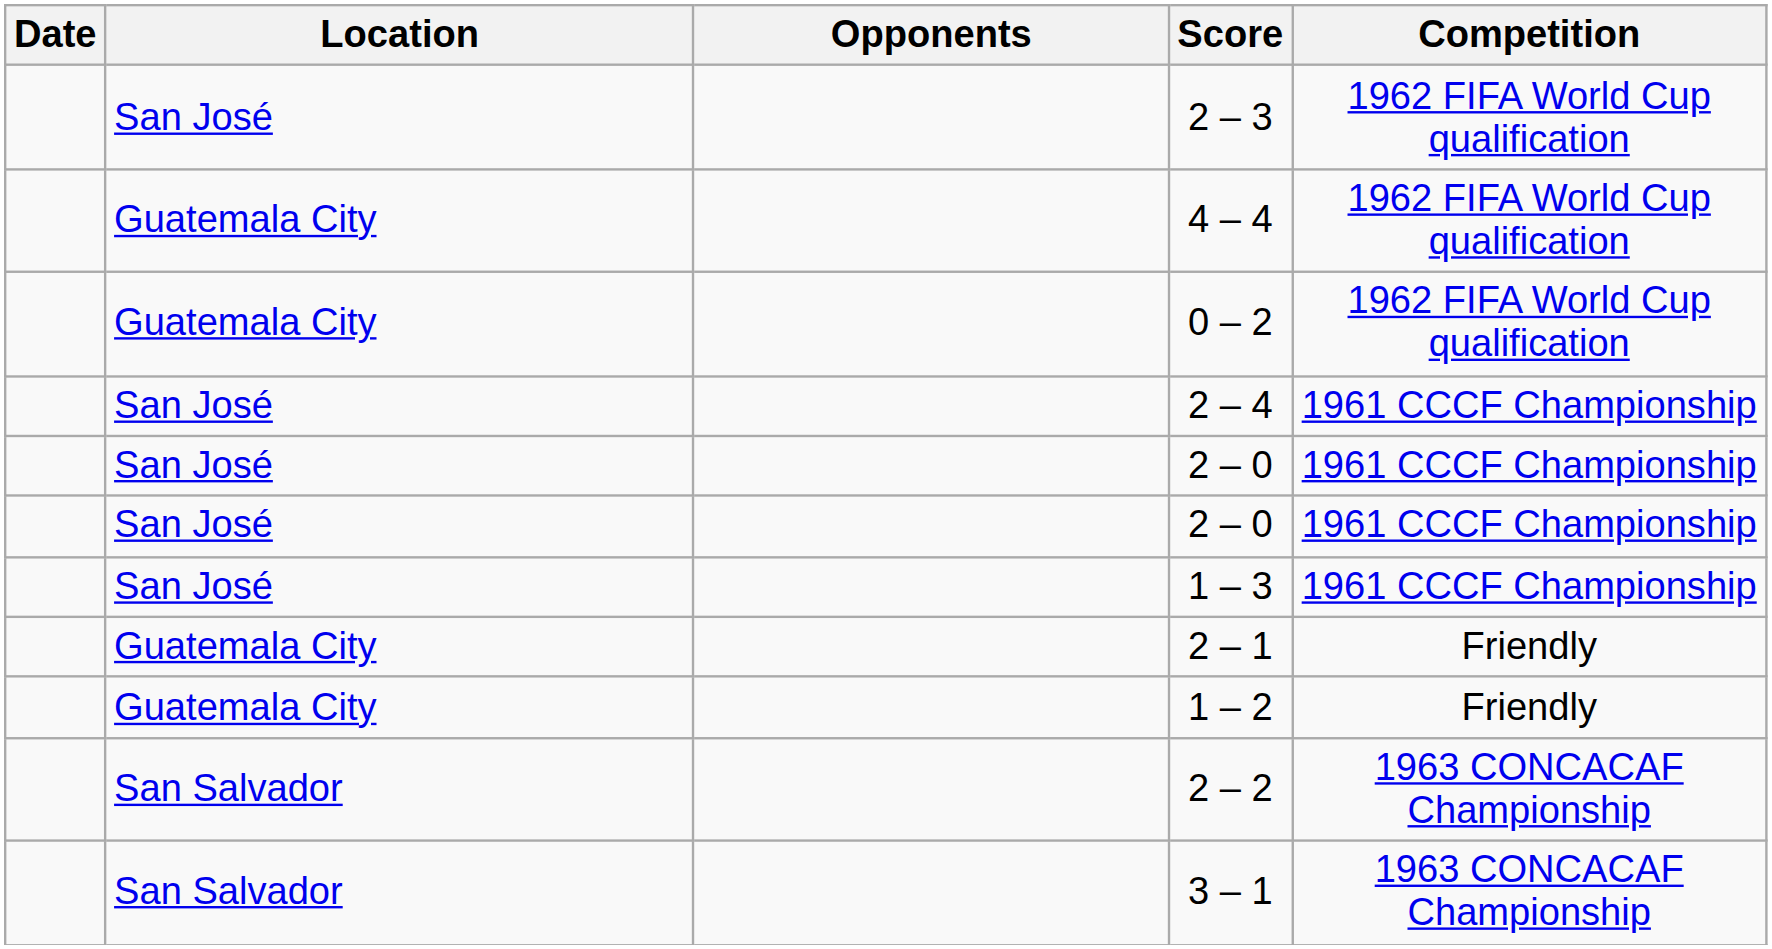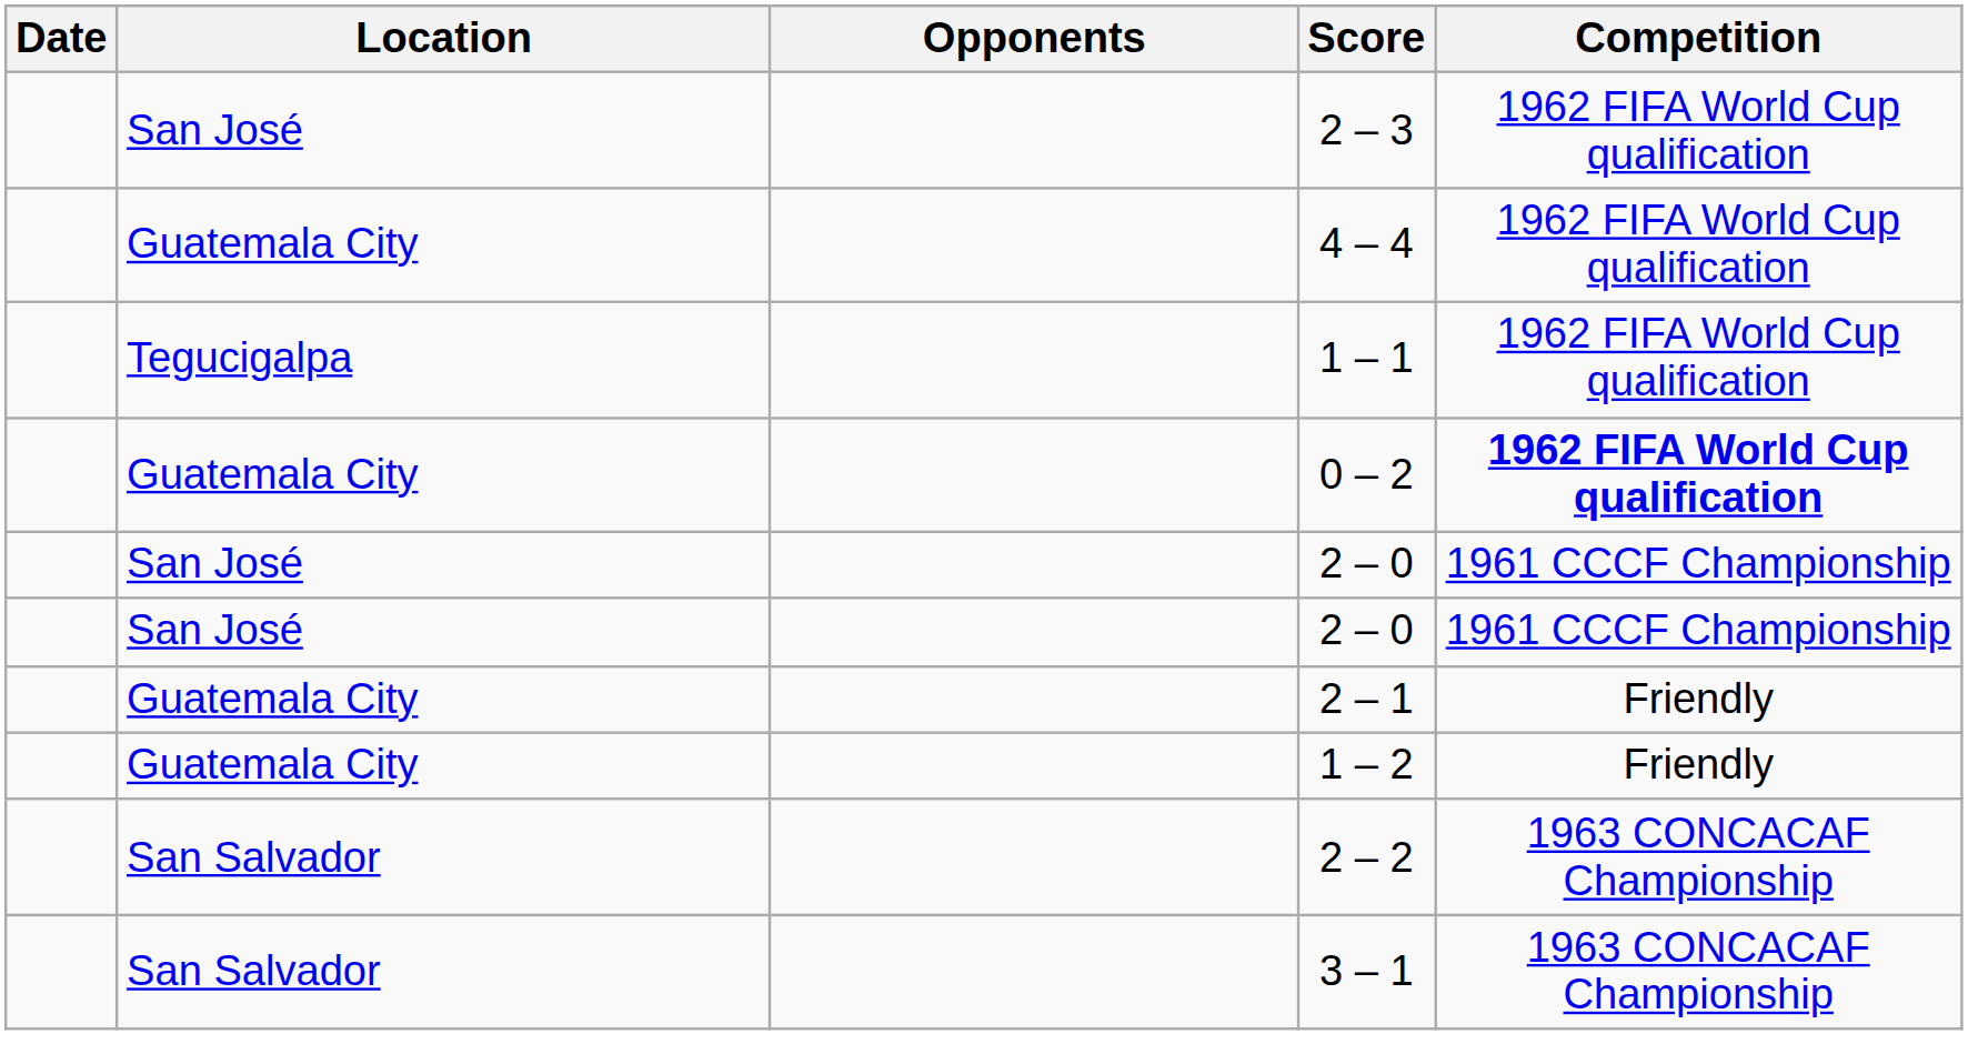 <table class="wikitable sortable" style="text-align:center">
 <tr>
 <th>Date</th>
 <th style="width:15em">Location</th>
 <th style="width:12em">Opponents</th>
 <th class="unsortable">Score</th>
 <th style="width:12em">Competition</th>
 </tr>
 <tr>
 <td></td>
 <td align="left"> <a href='#'>San José</a></td>
 <td></td>
 <td>2 – 3</td>
 <td><a href='#'>1962 FIFA World Cup qualification</a></td>
 </tr>
 <tr>
 <td></td>
 <td align="left"> <a href='#'>Guatemala City</a></td>
 <td></td>
 <td>4 – 4</td>
 <td><a href='#'>1962 FIFA World Cup qualification</a></td>
 </tr>
 <tr>
 <td></td>
-<td align="left"> <a href='#'>Guatemala City</a></td>
+<td align="left"> <a href='#'>Tegucigalpa</a></td>
 <td></td>
-<td>0 – 2</td>
+<td>1 – 1</td>
 <td><a href='#'>1962 FIFA World Cup qualification</a></td>
 </tr>
 <tr>
 <td></td>
-<td align="left"> <a href='#'>San José</a></td>
+<td align="left"> <a href='#'>Guatemala City</a></td>
 <td></td>
-<td>2 – 4</td>
-<td><a href='#'>1961 CCCF Championship</a></td>
+<td>0 – 2</td>
+<td><strong><a href='#'>1962 FIFA World Cup qualification</a></strong></td>
 </tr>
 <tr>
 <td></td>
 <td align="left"> <a href='#'>San José</a></td>
 <td></td>
 <td>2 – 0</td>
 <td><a href='#'>1961 CCCF Championship</a></td>
 </tr>
 <tr>
 <td></td>
 <td align="left"> <a href='#'>San José</a></td>
 <td></td>
 <td>2 – 0</td>
-<td><a href='#'>1961 CCCF Championship</a></td>
-</tr>
-<tr>
-<td></td>
-<td align="left"> <a href='#'>San José</a></td>
-<td></td>
-<td>1 – 3</td>
 <td><a href='#'>1961 CCCF Championship</a></td>
 </tr>
 <tr>
 <td></td>
 <td align="left"> <a href='#'>Guatemala City</a></td>
 <td></td>
 <td>2 – 1</td>
 <td>Friendly</td>
 </tr>
 <tr>
 <td></td>
 <td align="left"> <a href='#'>Guatemala City</a></td>
 <td></td>
 <td>1 – 2</td>
 <td>Friendly</td>
 </tr>
 <tr>
 <td></td>
 <td align="left"> <a href='#'>San Salvador</a></td>
 <td></td>
 <td>2 – 2</td>
 <td><a href='#'>1963 CONCACAF Championship</a></td>
 </tr>
 <tr>
 <td></td>
 <td align="left"> <a href='#'>San Salvador</a></td>
 <td></td>
 <td>3 – 1</td>
 <td><a href='#'>1963 CONCACAF Championship</a></td>
 </tr>
 </table>
